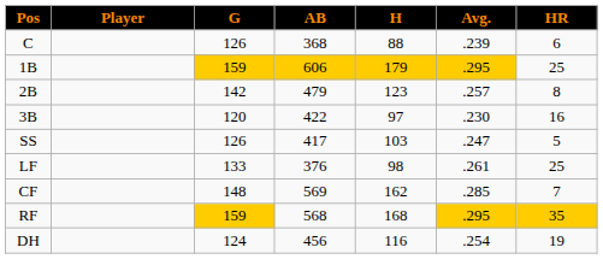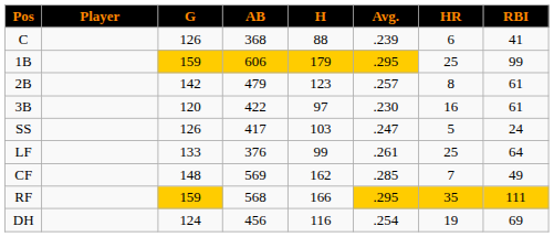 <table class="wikitable sortable">
 <tr>
 <th style="background:black;color:#FF8800;" width="5%">Pos</th>
 <th style="background:black;color:#FF8800;" width="16%">Player</th>
 <th style="background:black;color:#FF8800;" width="9%">G</th>
 <th style="background:black;color:#FF8800;" width="9%">AB</th>
 <th style="background:black;color:#FF8800;" width="9%">H</th>
 <th style="background:black;color:#FF8800;" width="9%">Avg.</th>
 <th style="background:black;color:#FF8800;" width="9%">HR</th>
+<th style="background:black;color:#FF8800;" width="9%">RBI</th>
 </tr>
 <tr align="center">
 <td>C</td>
 <td></td>
 <td>126</td>
 <td>368</td>
 <td>88</td>
 <td>.239</td>
 <td>6</td>
+<td>41</td>
 </tr>
 <tr align="center">
 <td>1B</td>
 <td></td>
 <td bgcolor="#FFCC00">159</td>
 <td bgcolor="#FFCC00">606</td>
 <td bgcolor="#FFCC00">179</td>
 <td bgcolor="#FFCC00">.295</td>
 <td>25</td>
+<td>99</td>
 </tr>
 <tr align="center">
 <td>2B</td>
 <td></td>
 <td>142</td>
 <td>479</td>
 <td>123</td>
 <td>.257</td>
 <td>8</td>
+<td>61</td>
 </tr>
 <tr align="center">
 <td>3B</td>
 <td></td>
 <td>120</td>
 <td>422</td>
 <td>97</td>
 <td>.230</td>
 <td>16</td>
+<td>61</td>
 </tr>
 <tr align="center">
 <td>SS</td>
 <td></td>
 <td>126</td>
 <td>417</td>
 <td>103</td>
 <td>.247</td>
 <td>5</td>
+<td>24</td>
 </tr>
 <tr align="center">
 <td>LF</td>
 <td></td>
 <td>133</td>
 <td>376</td>
-<td>98</td>
+<td>99</td>
 <td>.261</td>
 <td>25</td>
+<td>64</td>
 </tr>
 <tr align="center">
 <td>CF</td>
 <td></td>
 <td>148</td>
 <td>569</td>
 <td>162</td>
 <td>.285</td>
 <td>7</td>
+<td>49</td>
 </tr>
 <tr align="center">
 <td>RF</td>
 <td></td>
 <td bgcolor="#FFCC00">159</td>
 <td>568</td>
-<td>168</td>
+<td>166</td>
 <td bgcolor="#FFCC00">.295</td>
 <td bgcolor="#FFCC00">35</td>
+<td bgcolor="#FFCC00">111</td>
 </tr>
 <tr align="center">
 <td>DH</td>
 <td></td>
 <td>124</td>
 <td>456</td>
 <td>116</td>
 <td>.254</td>
 <td>19</td>
+<td>69</td>
 </tr>
 </table>
